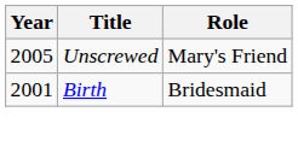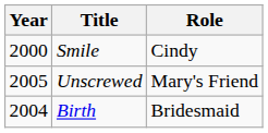 <table class="wikitable sortable">
 <tr>
 <th>Year</th>
 <th>Title</th>
 <th>Role</th>
 </tr>
 <tr>
+<td>2000</td>
+<td><em>Smile</em></td>
+<td>Cindy</td>
+</tr>
+<tr>
 <td>2005</td>
 <td><em>Unscrewed</em></td>
 <td>Mary's Friend</td>
 </tr>
 <tr>
-<td>2001</td>
+<td>2004</td>
 <td><em><a href='#'>Birth</a></em></td>
 <td>Bridesmaid</td>
 </tr>
 </table>
